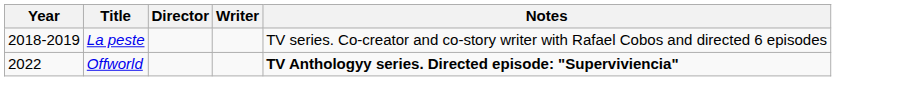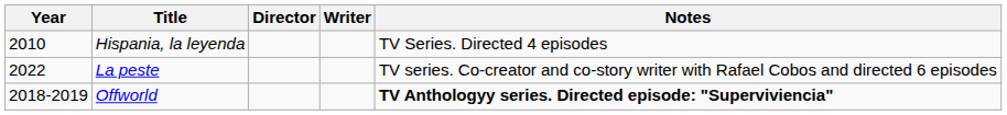 <table class="wikitable sortable">
 <tr>
 <th>Year</th>
 <th>Title</th>
 <th>Director</th>
 <th>Writer</th>
 <th class="unsortable">Notes</th>
 </tr>
 <tr>
-<td align = "center">2018-2019</td>
+<td>2010</td>
+<td><em>Hispania, la leyenda</em></td>
+<td></td>
+<td></td>
+<td>TV Series. Directed 4 episodes</td>
+</tr>
+<tr>
+<td>2022</td>
 <td><em><a href='#'>La peste</a></em></td>
 <td></td>
 <td></td>
 <td>TV series. Co-creator and co-story writer with Rafael Cobos and directed 6 episodes</td>
 </tr>
 <tr>
-<td>2022</td>
+<td align = "center">2018-2019</td>
 <td><em><a href='#'>Offworld</a></em></td>
 <td></td>
 <td></td>
 <td><strong>TV Anthologyy series. Directed episode: "Superviviencia"</strong></td>
 </tr>
 </table>
